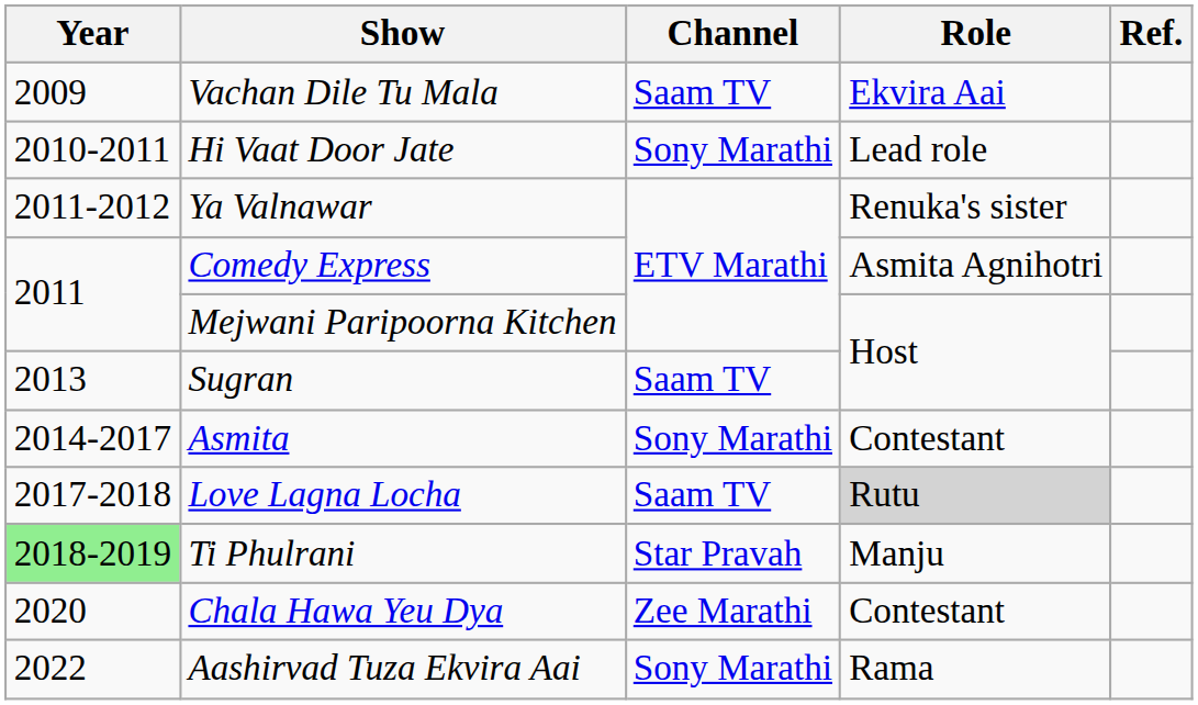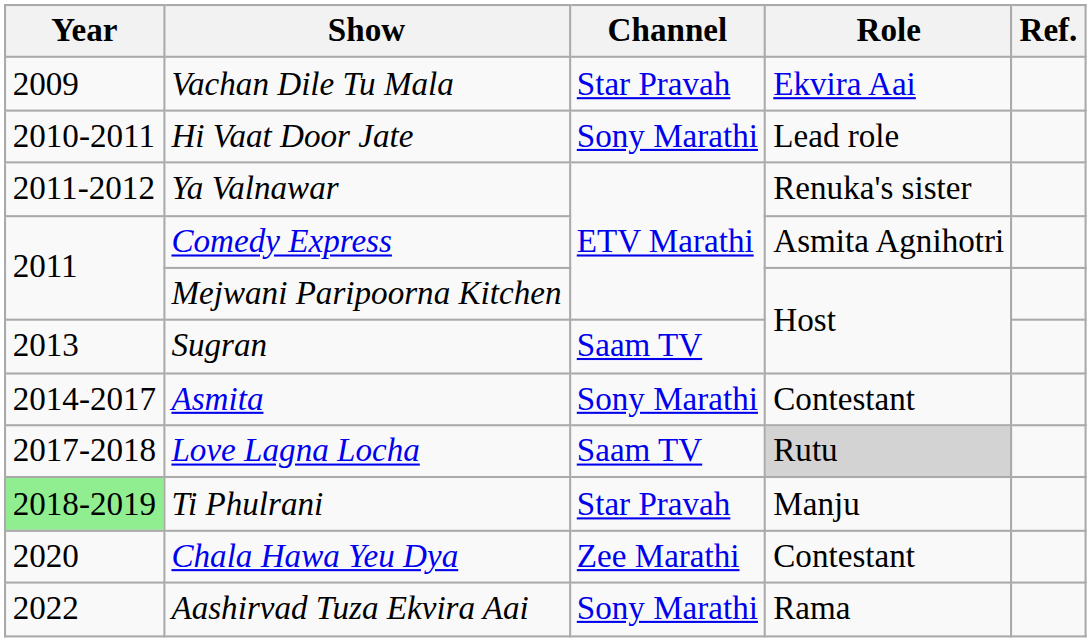 <table class="wikitable">
 <tr>
 <th>Year</th>
 <th>Show</th>
 <th>Channel</th>
 <th>Role</th>
 <th>Ref.</th>
 </tr>
 <tr>
 <td>2009</td>
 <td><em>Vachan Dile Tu Mala</em></td>
-<td><a href='#'>Saam TV</a></td>
+<td><a href='#'>Star Pravah</a></td>
 <td><a href='#'>Ekvira Aai</a></td>
 <td></td>
 </tr>
 <tr>
 <td>2010-2011</td>
 <td><em>Hi Vaat Door Jate</em></td>
 <td><a href='#'>Sony Marathi</a></td>
 <td>Lead role</td>
 <td></td>
 </tr>
 <tr>
 <td>2011-2012</td>
 <td><em>Ya Valnawar</em></td>
 <td rowspan="3"><a href='#'>ETV Marathi</a></td>
 <td>Renuka's sister</td>
 <td></td>
 </tr>
 <tr>
 <td rowspan="2">2011</td>
 <td><em><a href='#'>Comedy Express</a></em></td>
 <td>Asmita Agnihotri</td>
 <td></td>
 </tr>
 <tr>
 <td><em>Mejwani Paripoorna Kitchen</em></td>
 <td rowspan="2">Host</td>
 <td></td>
 </tr>
 <tr>
 <td>2013</td>
 <td><em>Sugran</em></td>
 <td><a href='#'>Saam TV</a></td>
 <td></td>
 </tr>
 <tr>
 <td>2014-2017</td>
 <td><em><a href='#'>Asmita</a></em></td>
 <td><a href='#'>Sony Marathi</a></td>
 <td>Contestant</td>
 <td></td>
 </tr>
 <tr>
 <td>2017-2018</td>
 <td><em><a href='#'>Love Lagna Locha</a></em></td>
 <td><a href='#'>Saam TV</a></td>
 <td style="background: lightgrey;">Rutu</td>
 <td></td>
 </tr>
 <tr>
 <td style="background: lightgreen;">2018-2019</td>
 <td><em>Ti Phulrani</em></td>
 <td><a href='#'>Star Pravah</a></td>
 <td>Manju</td>
 <td></td>
 </tr>
 <tr>
 <td>2020</td>
 <td><em><a href='#'>Chala Hawa Yeu Dya</a></em></td>
 <td><a href='#'>Zee Marathi</a></td>
 <td>Contestant</td>
 <td></td>
 </tr>
 <tr>
 <td>2022</td>
 <td><em>Aashirvad Tuza Ekvira Aai	</em></td>
 <td><a href='#'>Sony Marathi</a></td>
 <td>Rama</td>
 <td></td>
 </tr>
 </table>
